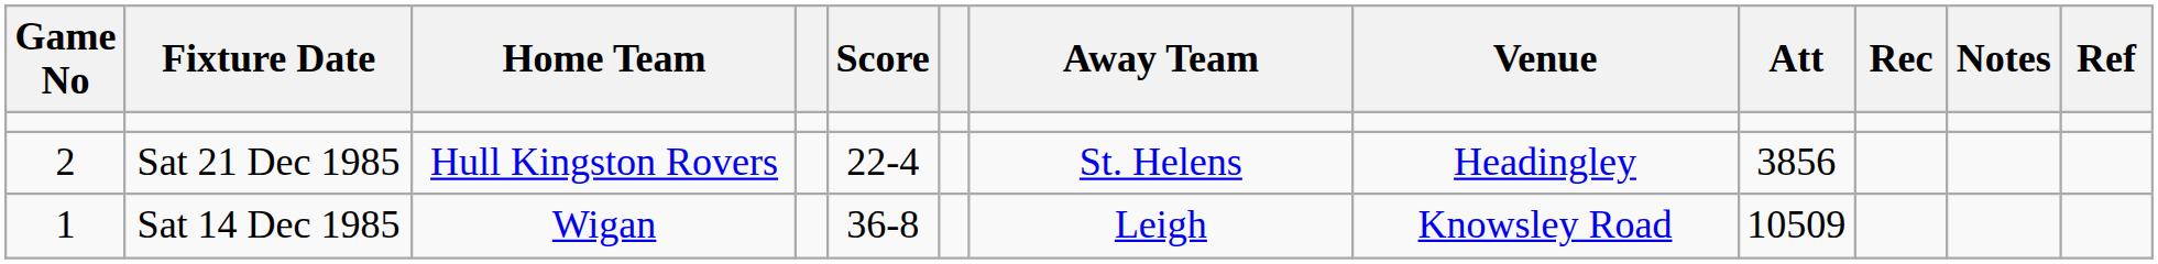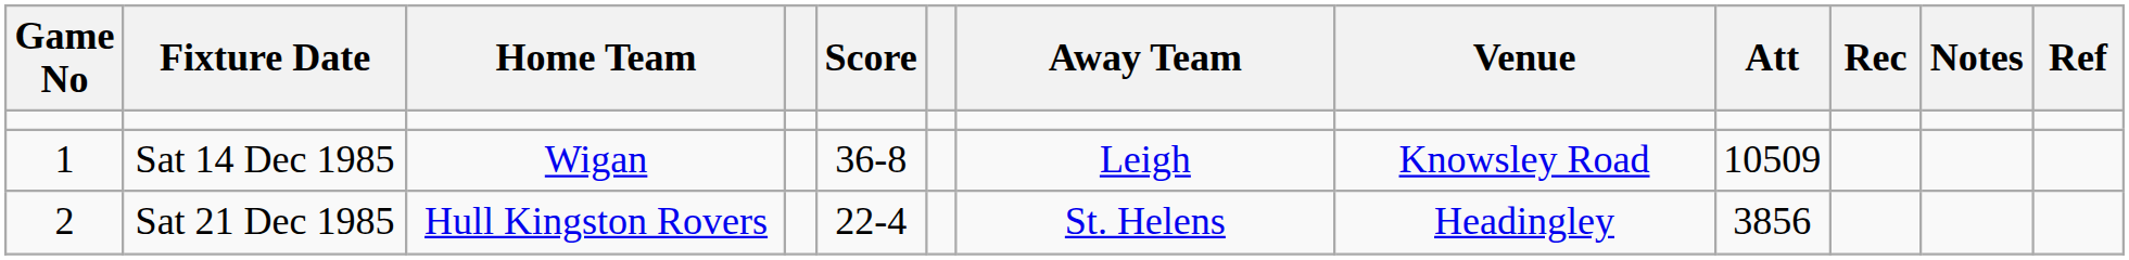 <table class="wikitable" style="text-align:center;">
 <tr>
 <th width=10 abbr="No">Game No</th>
 <th width=110 abbr="Date">Fixture Date</th>
 <th width=150 abbr="Home Team">Home Team</th>
 <th width=5 abbr="space"></th>
 <th width=20 abbr="Score">Score</th>
 <th width=5 abbr="space"></th>
 <th width=150 abbr="Away Team">Away Team</th>
 <th width=150 abbr="Venue">Venue</th>
 <th width=30 abbr="Att">Att</th>
 <th width=30 abbr="Rec">Rec</th>
 <th width=20 abbr="Notes">Notes</th>
 <th width=30 abbr="Ref">Ref</th>
 </tr>
 <tr>
 <td></td>
 <td></td>
 <td></td>
 <td></td>
 <td></td>
 <td></td>
 <td></td>
 <td></td>
 <td></td>
 <td></td>
 <td></td>
 </tr>
 <tr>
+<td>1</td>
+<td>Sat 14 Dec 1985</td>
+<td><a href='#'>Wigan</a></td>
+<td></td>
+<td>36-8</td>
+<td></td>
+<td><a href='#'>Leigh</a></td>
+<td><a href='#'>Knowsley Road</a></td>
+<td>10509</td>
+<td></td>
+<td></td>
+<td></td>
+</tr>
+<tr>
 <td>2</td>
 <td>Sat 21 Dec 1985</td>
 <td><a href='#'>Hull Kingston Rovers</a></td>
 <td></td>
 <td>22-4</td>
 <td></td>
 <td><a href='#'>St. Helens</a></td>
 <td><a href='#'>Headingley</a></td>
 <td>3856</td>
 <td></td>
 <td></td>
 <td></td>
 </tr>
-<tr>
-<td>1</td>
-<td>Sat 14 Dec 1985</td>
-<td><a href='#'>Wigan</a></td>
-<td></td>
-<td>36-8</td>
-<td></td>
-<td><a href='#'>Leigh</a></td>
-<td><a href='#'>Knowsley Road</a></td>
-<td>10509</td>
-<td></td>
-<td></td>
-<td></td>
-</tr>
 </table>
